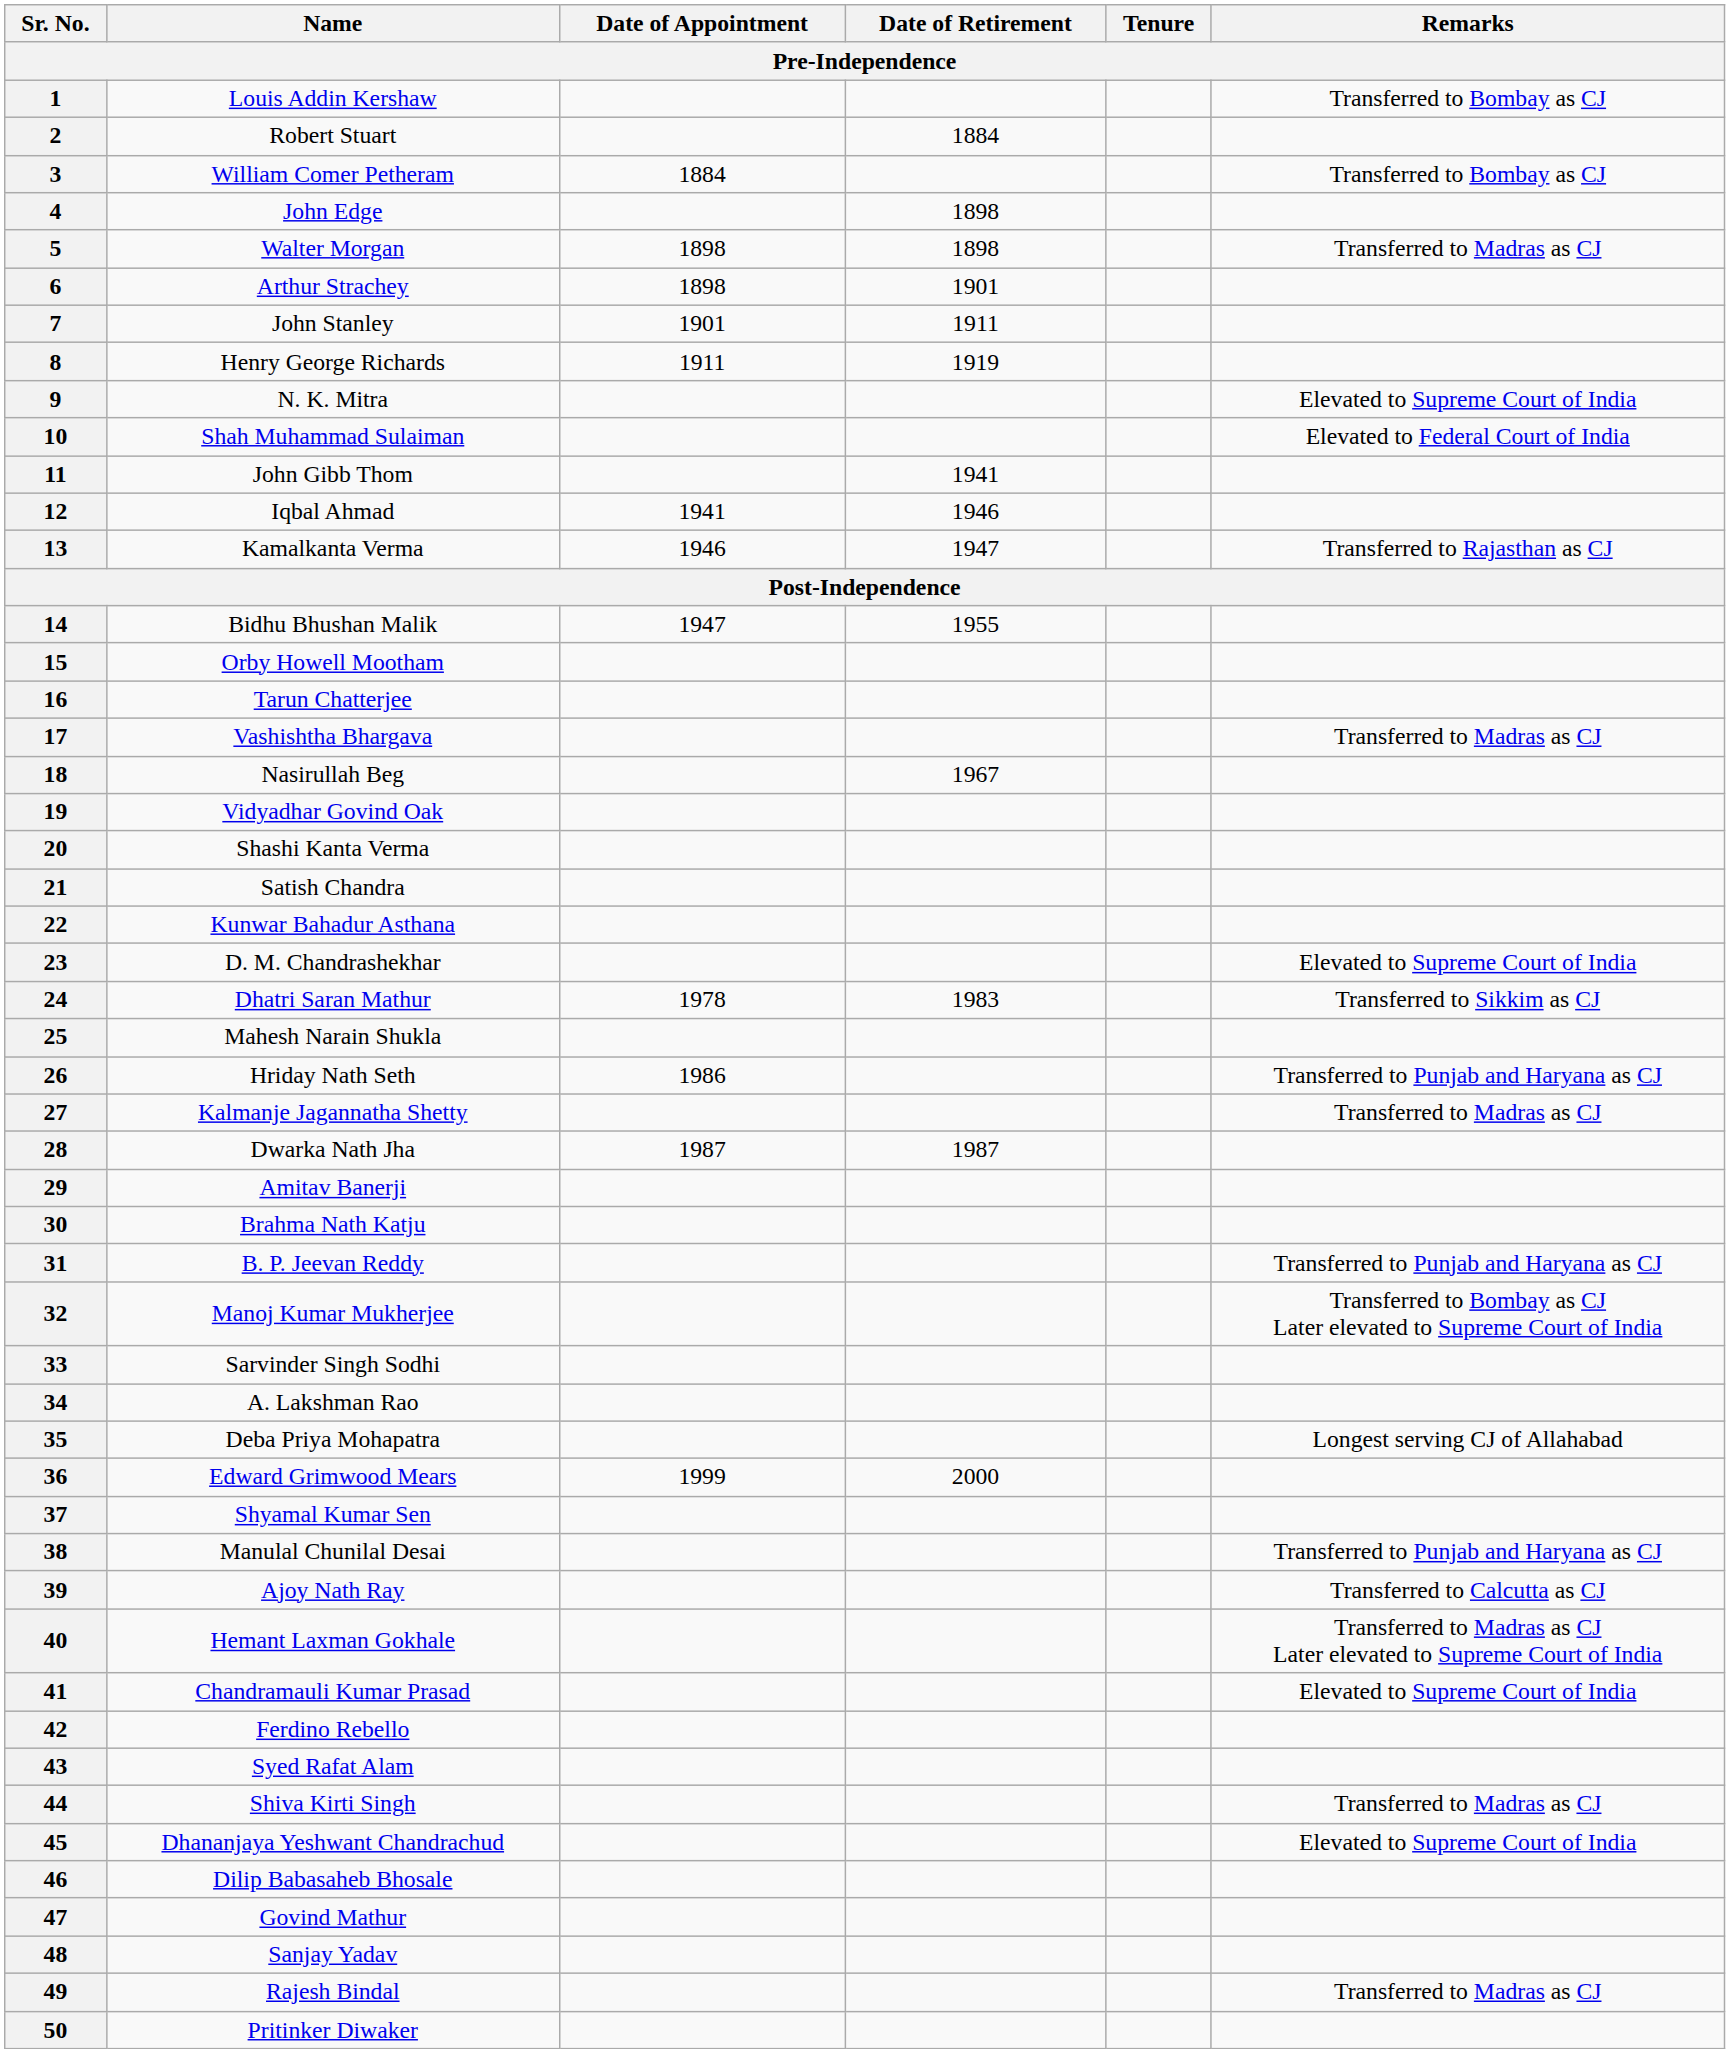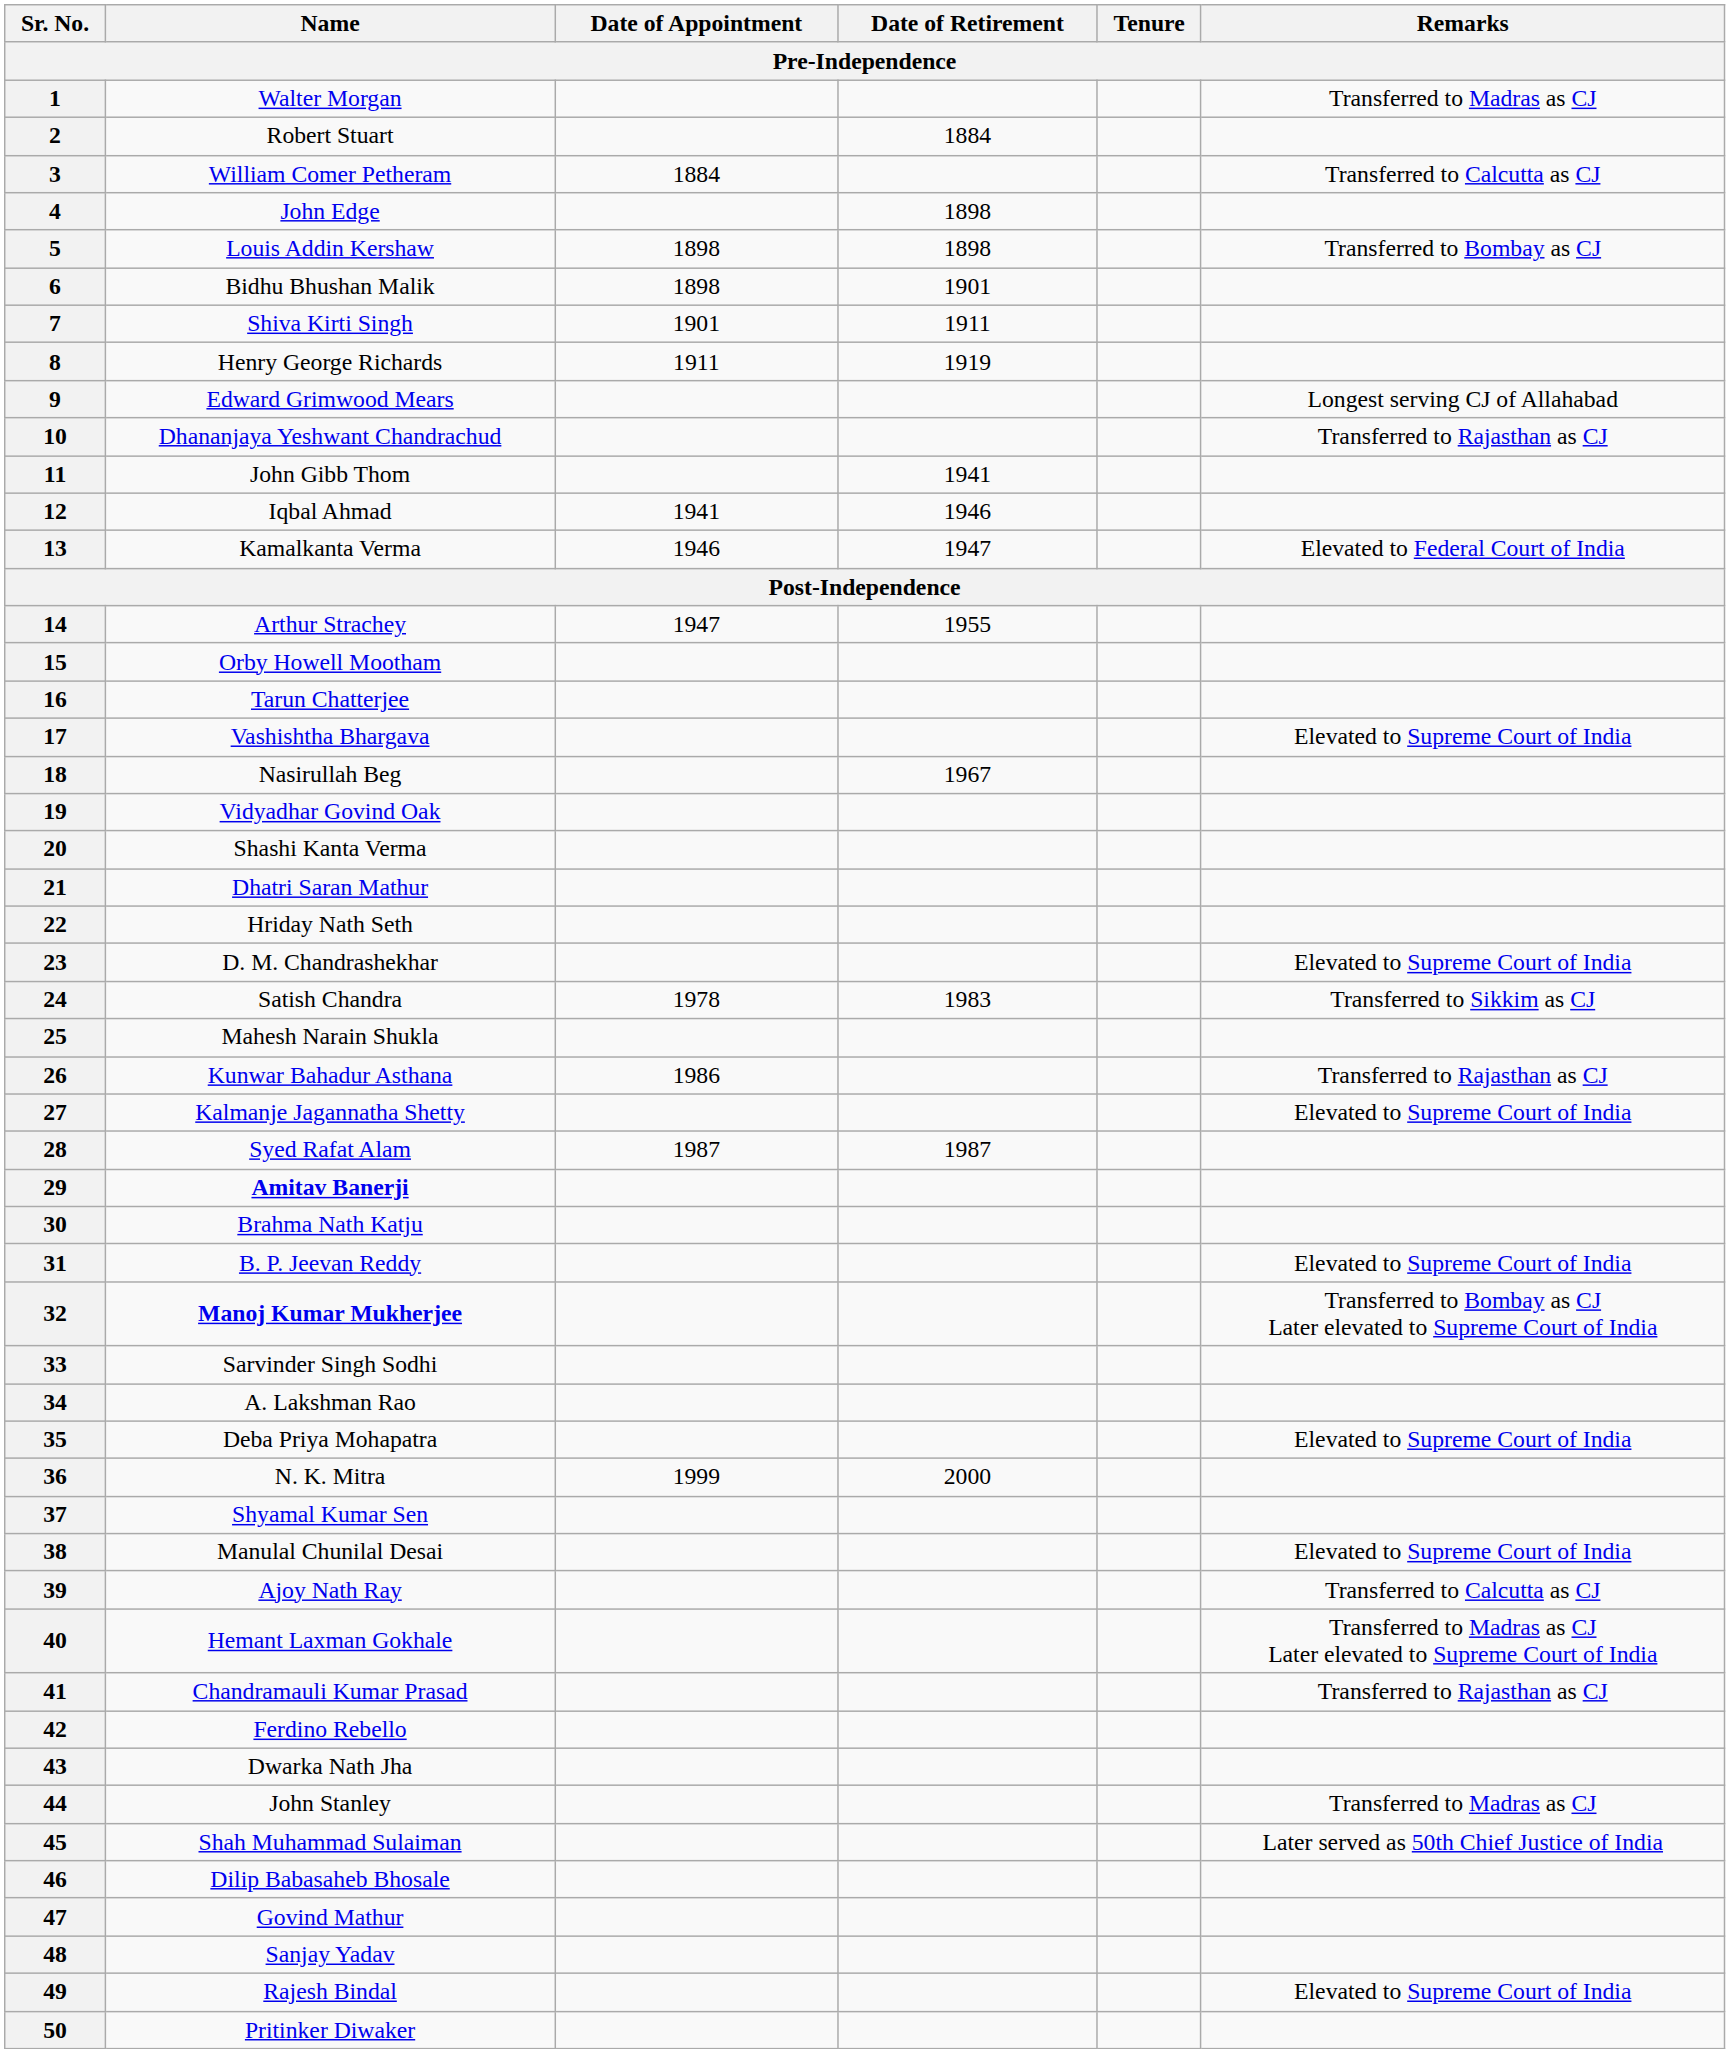 <table class="wikitable sortable" style="text-align:center" width="92%">
 <tr>
 <th>Sr. No.</th>
 <th>Name</th>
 <th>Date of Appointment</th>
 <th>Date of Retirement</th>
 <th>Tenure</th>
 <th>Remarks</th>
 </tr>
 <tr>
 <th colspan="6">Pre-Independence</th>
 </tr>
 <tr>
 <th>1</th>
-<td><a href='#'>Louis Addin Kershaw</a></td>
+<td><a href='#'>Walter Morgan</a></td>
 <td></td>
 <td></td>
 <td></td>
-<td>Transferred to <a href='#'>Bombay</a> as <a href='#'>CJ</a></td>
+<td>Transferred to <a href='#'>Madras</a> as <a href='#'>CJ</a></td>
 </tr>
 <tr>
 <th>2</th>
 <td>Robert Stuart</td>
 <td></td>
 <td>1884</td>
 <td></td>
 <td></td>
 </tr>
 <tr>
 <th>3</th>
 <td><a href='#'>William Comer Petheram</a></td>
 <td>1884</td>
 <td></td>
 <td></td>
-<td>Transferred to <a href='#'>Bombay</a> as <a href='#'>CJ</a></td>
+<td>Transferred to <a href='#'>Calcutta</a> as <a href='#'>CJ</a></td>
 </tr>
 <tr>
 <th>4</th>
 <td><a href='#'>John Edge</a></td>
 <td></td>
 <td>1898</td>
 <td></td>
 <td></td>
 </tr>
 <tr>
 <th>5</th>
-<td><a href='#'>Walter Morgan</a></td>
+<td><a href='#'>Louis Addin Kershaw</a></td>
 <td>1898</td>
 <td>1898</td>
 <td></td>
-<td>Transferred to <a href='#'>Madras</a> as <a href='#'>CJ</a></td>
+<td>Transferred to <a href='#'>Bombay</a> as <a href='#'>CJ</a></td>
 </tr>
 <tr>
 <th>6</th>
-<td><a href='#'>Arthur Strachey</a></td>
+<td>Bidhu Bhushan Malik</td>
 <td>1898</td>
 <td>1901</td>
 <td></td>
 <td></td>
 </tr>
 <tr>
 <th>7</th>
-<td>John Stanley</td>
+<td><a href='#'>Shiva Kirti Singh</a></td>
 <td>1901</td>
 <td>1911</td>
 <td></td>
 <td></td>
 </tr>
 <tr>
 <th>8</th>
 <td>Henry George Richards</td>
 <td>1911</td>
 <td>1919</td>
 <td></td>
 <td></td>
 </tr>
 <tr>
 <th>9</th>
-<td>N. K. Mitra</td>
+<td><a href='#'>Edward Grimwood Mears</a></td>
 <td></td>
 <td></td>
 <td></td>
-<td>Elevated to <a href='#'>Supreme Court of India</a></td>
+<td>Longest serving CJ of Allahabad</td>
 </tr>
 <tr>
 <th>10</th>
-<td><a href='#'>Shah Muhammad Sulaiman</a></td>
+<td><a href='#'>Dhananjaya Yeshwant Chandrachud</a></td>
 <td></td>
 <td></td>
 <td></td>
-<td>Elevated to <a href='#'>Federal Court of India</a></td>
+<td>Transferred to <a href='#'>Rajasthan</a> as <a href='#'>CJ</a></td>
 </tr>
 <tr>
 <th>11</th>
 <td>John Gibb Thom</td>
 <td></td>
 <td>1941</td>
 <td></td>
 <td></td>
 </tr>
 <tr>
 <th>12</th>
 <td>Iqbal Ahmad</td>
 <td>1941</td>
 <td>1946</td>
 <td></td>
 <td></td>
 </tr>
 <tr>
 <th>13</th>
 <td>Kamalkanta Verma</td>
 <td>1946</td>
 <td>1947</td>
 <td></td>
-<td>Transferred to <a href='#'>Rajasthan</a> as <a href='#'>CJ</a></td>
+<td>Elevated to <a href='#'>Federal Court of India</a></td>
 </tr>
 <tr>
 <th colspan="6">Post-Independence</th>
 </tr>
 <tr>
 <th>14</th>
-<td>Bidhu Bhushan Malik</td>
+<td><a href='#'>Arthur Strachey</a></td>
 <td>1947</td>
 <td>1955</td>
 <td></td>
 <td></td>
 </tr>
 <tr>
 <th>15</th>
 <td><a href='#'>Orby Howell Mootham</a></td>
 <td></td>
 <td></td>
 <td></td>
 <td></td>
 </tr>
 <tr>
 <th>16</th>
 <td><a href='#'>Tarun Chatterjee</a></td>
 <td></td>
 <td></td>
 <td></td>
 <td></td>
 </tr>
 <tr>
 <th>17</th>
 <td><a href='#'>Vashishtha Bhargava</a></td>
 <td></td>
 <td></td>
 <td></td>
-<td>Transferred to <a href='#'>Madras</a> as <a href='#'>CJ</a></td>
+<td>Elevated to <a href='#'>Supreme Court of India</a></td>
 </tr>
 <tr>
 <th>18</th>
 <td>Nasirullah Beg</td>
 <td></td>
 <td>1967</td>
 <td></td>
 <td></td>
 </tr>
 <tr>
 <th>19</th>
 <td><a href='#'>Vidyadhar Govind Oak</a></td>
 <td></td>
 <td></td>
 <td></td>
 <td></td>
 </tr>
 <tr>
 <th>20</th>
 <td>Shashi Kanta Verma</td>
 <td></td>
 <td></td>
 <td></td>
 <td></td>
 </tr>
 <tr>
 <th>21</th>
-<td>Satish Chandra</td>
+<td><a href='#'>Dhatri Saran Mathur</a></td>
 <td></td>
 <td></td>
 <td></td>
 <td></td>
 </tr>
 <tr>
 <th>22</th>
-<td><a href='#'>Kunwar Bahadur Asthana</a></td>
+<td>Hriday Nath Seth</td>
 <td></td>
 <td></td>
 <td></td>
 <td></td>
 </tr>
 <tr>
 <th>23</th>
 <td>D. M. Chandrashekhar</td>
 <td></td>
 <td></td>
 <td></td>
 <td>Elevated to <a href='#'>Supreme Court of India</a></td>
 </tr>
 <tr>
 <th>24</th>
-<td><a href='#'>Dhatri Saran Mathur</a></td>
+<td>Satish Chandra</td>
 <td>1978</td>
 <td>1983</td>
 <td></td>
 <td>Transferred to <a href='#'>Sikkim</a> as <a href='#'>CJ</a></td>
 </tr>
 <tr>
 <th>25</th>
 <td>Mahesh Narain Shukla</td>
 <td></td>
 <td></td>
 <td></td>
 <td></td>
 </tr>
 <tr>
 <th>26</th>
-<td>Hriday Nath Seth</td>
+<td><a href='#'>Kunwar Bahadur Asthana</a></td>
 <td>1986</td>
 <td></td>
 <td></td>
-<td>Transferred to <a href='#'>Punjab and Haryana</a> as <a href='#'>CJ</a></td>
+<td>Transferred to <a href='#'>Rajasthan</a> as <a href='#'>CJ</a></td>
 </tr>
 <tr>
 <th>27</th>
 <td><a href='#'>Kalmanje Jagannatha Shetty</a></td>
 <td></td>
 <td></td>
 <td></td>
-<td>Transferred to <a href='#'>Madras</a> as <a href='#'>CJ</a></td>
+<td>Elevated to <a href='#'>Supreme Court of India</a></td>
 </tr>
 <tr>
 <th>28</th>
-<td>Dwarka Nath Jha</td>
+<td><a href='#'>Syed Rafat Alam</a></td>
 <td>1987</td>
 <td>1987</td>
 <td></td>
 <td></td>
 </tr>
 <tr>
 <th>29</th>
-<td><a href='#'>Amitav Banerji</a></td>
+<td><strong><a href='#'>Amitav Banerji</a></strong></td>
 <td></td>
 <td></td>
 <td></td>
 <td></td>
 </tr>
 <tr>
 <th>30</th>
 <td><a href='#'>Brahma Nath Katju</a></td>
 <td></td>
 <td></td>
 <td></td>
 <td></td>
 </tr>
 <tr>
 <th>31</th>
 <td><a href='#'>B. P. Jeevan Reddy</a></td>
 <td></td>
 <td></td>
 <td></td>
-<td>Transferred to <a href='#'>Punjab and Haryana</a> as <a href='#'>CJ</a></td>
+<td>Elevated to <a href='#'>Supreme Court of India</a></td>
 </tr>
 <tr>
 <th>32</th>
-<td><a href='#'>Manoj Kumar Mukherjee</a></td>
+<td><strong><a href='#'>Manoj Kumar Mukherjee</a></strong></td>
 <td></td>
 <td></td>
 <td></td>
 <td>Transferred to <a href='#'>Bombay</a> as <a href='#'>CJ</a> <br> Later elevated to <a href='#'>Supreme Court of India</a></td>
 </tr>
 <tr>
 <th>33</th>
 <td>Sarvinder Singh Sodhi</td>
 <td></td>
 <td></td>
 <td></td>
 <td></td>
 </tr>
 <tr>
 <th>34</th>
 <td>A. Lakshman Rao</td>
 <td></td>
 <td></td>
 <td></td>
 <td></td>
 </tr>
 <tr>
 <th>35</th>
 <td>Deba Priya Mohapatra</td>
 <td></td>
 <td></td>
 <td></td>
-<td>Longest serving CJ of Allahabad</td>
+<td>Elevated to <a href='#'>Supreme Court of India</a></td>
 </tr>
 <tr>
 <th>36</th>
-<td><a href='#'>Edward Grimwood Mears</a></td>
+<td>N. K. Mitra</td>
 <td>1999</td>
 <td>2000</td>
 <td></td>
 <td></td>
 </tr>
 <tr>
 <th>37</th>
 <td><a href='#'>Shyamal Kumar Sen</a></td>
 <td></td>
 <td></td>
 <td></td>
 <td></td>
 </tr>
 <tr>
 <th>38</th>
 <td>Manulal Chunilal Desai</td>
 <td></td>
 <td></td>
 <td></td>
-<td>Transferred to <a href='#'>Punjab and Haryana</a> as <a href='#'>CJ</a></td>
+<td>Elevated to <a href='#'>Supreme Court of India</a></td>
 </tr>
 <tr>
 <th>39</th>
 <td><a href='#'>Ajoy Nath Ray</a></td>
 <td></td>
 <td></td>
 <td></td>
 <td>Transferred to <a href='#'>Calcutta</a> as <a href='#'>CJ</a></td>
 </tr>
 <tr>
 <th>40</th>
 <td><a href='#'>Hemant Laxman Gokhale</a></td>
 <td></td>
 <td></td>
 <td></td>
 <td>Transferred to <a href='#'>Madras</a> as <a href='#'>CJ</a> <br> Later elevated to <a href='#'>Supreme Court of India</a></td>
 </tr>
 <tr>
 <th>41</th>
 <td><a href='#'>Chandramauli Kumar Prasad</a></td>
 <td></td>
 <td></td>
 <td></td>
-<td>Elevated to <a href='#'>Supreme Court of India</a></td>
+<td>Transferred to <a href='#'>Rajasthan</a> as <a href='#'>CJ</a></td>
 </tr>
 <tr>
 <th>42</th>
 <td><a href='#'>Ferdino Rebello</a></td>
 <td></td>
 <td></td>
 <td></td>
 <td></td>
 </tr>
 <tr>
 <th>43</th>
-<td><a href='#'>Syed Rafat Alam</a></td>
+<td>Dwarka Nath Jha</td>
 <td></td>
 <td></td>
 <td></td>
 <td></td>
 </tr>
 <tr>
 <th>44</th>
-<td><a href='#'>Shiva Kirti Singh</a></td>
+<td>John Stanley</td>
 <td></td>
 <td></td>
 <td></td>
 <td>Transferred to <a href='#'>Madras</a> as <a href='#'>CJ</a></td>
 </tr>
 <tr>
 <th>45</th>
-<td><a href='#'>Dhananjaya Yeshwant Chandrachud</a></td>
+<td><a href='#'>Shah Muhammad Sulaiman</a></td>
 <td></td>
 <td></td>
 <td></td>
-<td>Elevated to <a href='#'>Supreme Court of India</a></td>
+<td>Later served as <a href='#'>50th Chief Justice of India</a></td>
 </tr>
 <tr>
 <th>46</th>
 <td><a href='#'>Dilip Babasaheb Bhosale</a></td>
 <td></td>
 <td></td>
 <td></td>
 <td></td>
 </tr>
 <tr>
 <th>47</th>
 <td><a href='#'>Govind Mathur</a></td>
 <td></td>
 <td></td>
 <td></td>
 <td></td>
 </tr>
 <tr>
 <th>48</th>
 <td><a href='#'>Sanjay Yadav</a></td>
 <td></td>
 <td></td>
 <td></td>
 <td></td>
 </tr>
 <tr>
 <th>49</th>
 <td><a href='#'>Rajesh Bindal</a></td>
 <td></td>
 <td></td>
 <td></td>
-<td>Transferred to <a href='#'>Madras</a> as <a href='#'>CJ</a></td>
+<td>Elevated to <a href='#'>Supreme Court of India</a></td>
 </tr>
 <tr>
 <th>50</th>
 <td><a href='#'>Pritinker Diwaker</a></td>
 <td></td>
 <td></td>
 <td></td>
 <td></td>
 </tr>
 </table>
